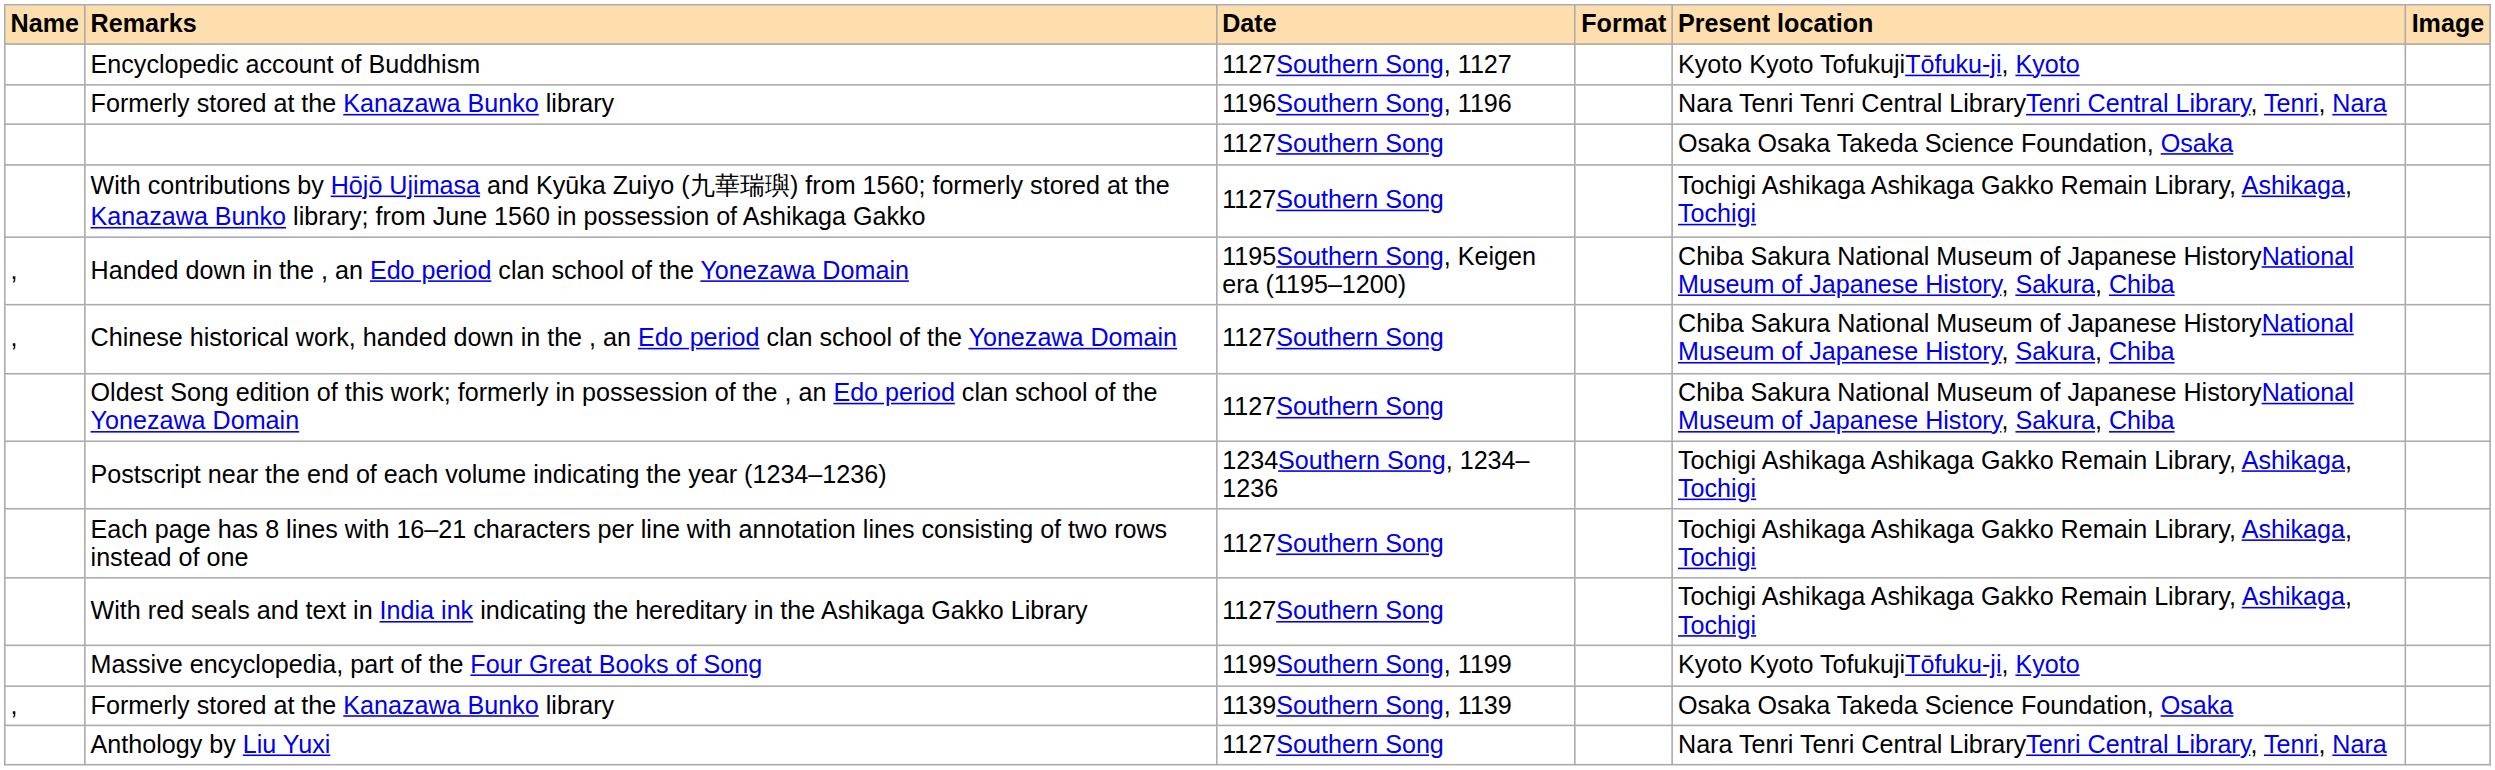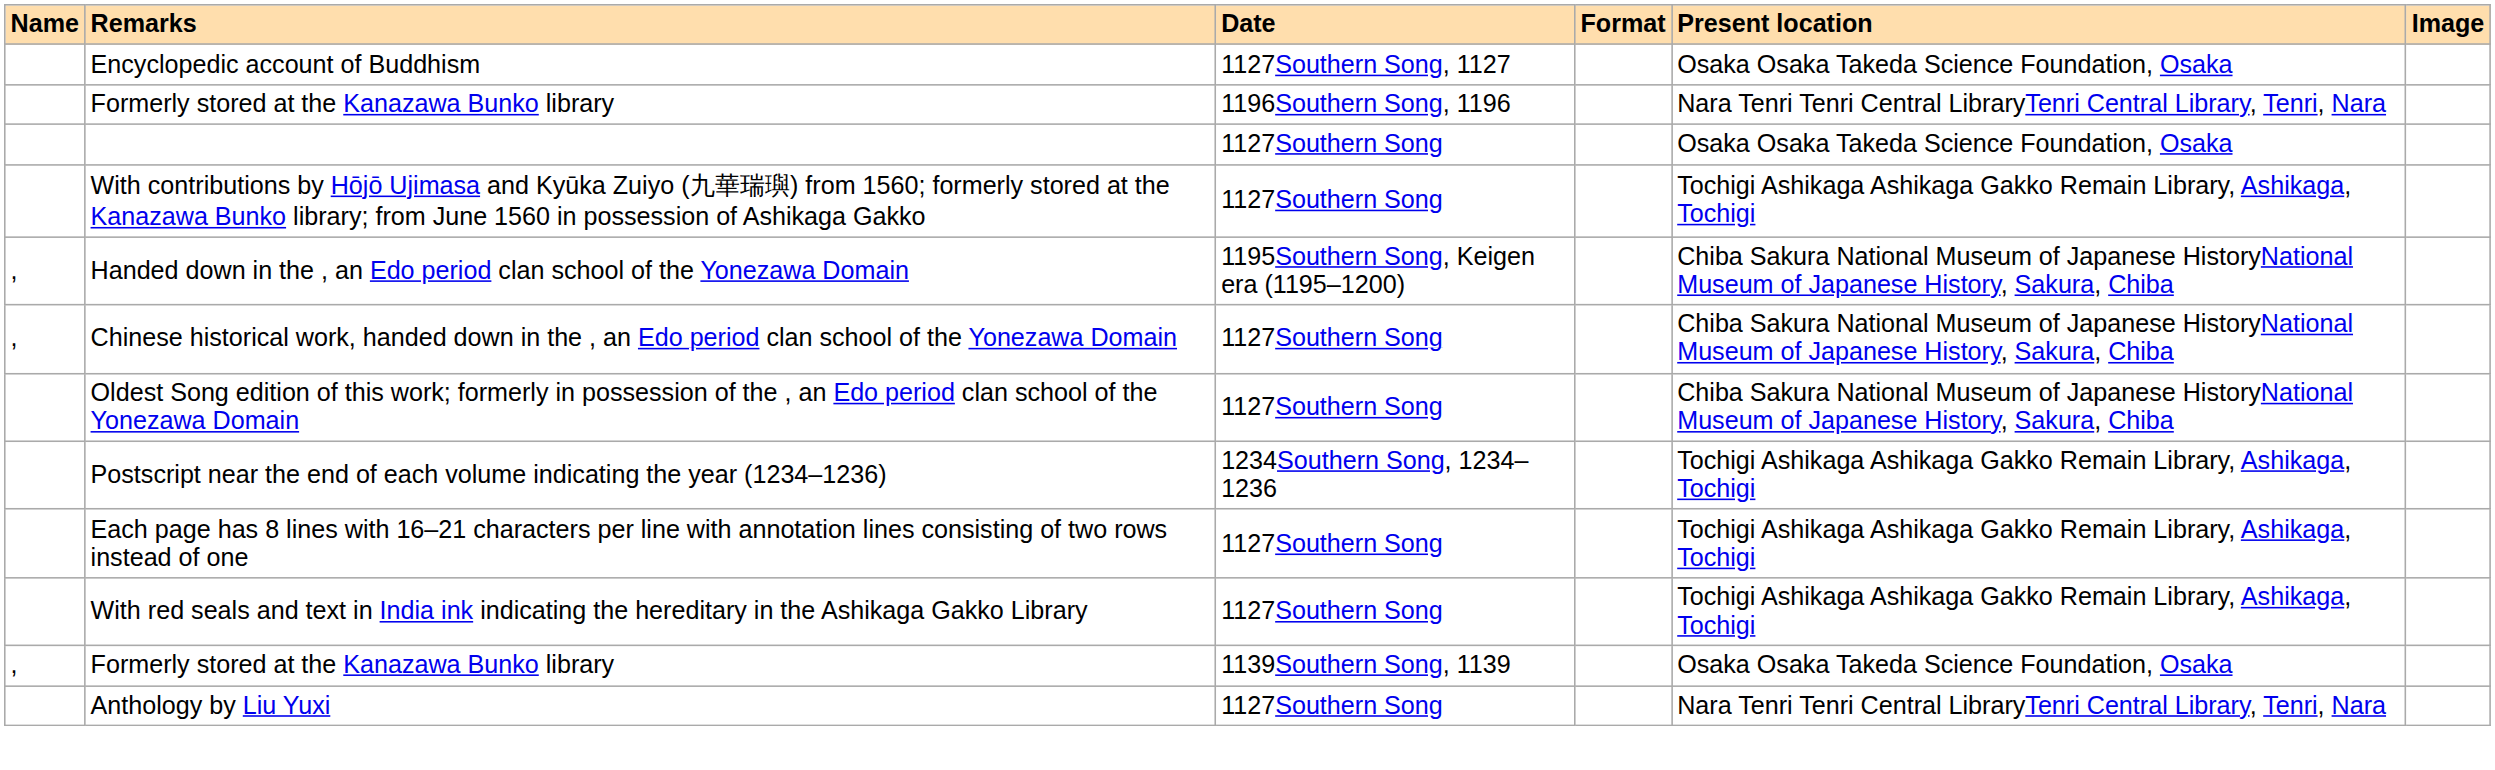 <table class="wikitable sortable" style="width:100%; background:#fff;">
 <tr>
 <th style="text-align:left; background:#ffdead;">Name</th>
 <th style="text-align:left; background:#ffdead;" class="unsortable">Remarks</th>
 <th style="text-align:left; background:#ffdead;">Date</th>
 <th style="text-align:left; background:#ffdead;">Format</th>
 <th style="text-align:left; background:#ffdead;">Present location</th>
 <th style="text-align:left; background:#ffdead;" class="unsortable">Image</th>
 </tr>
 <tr>
 <td></td>
 <td>Encyclopedic account of Buddhism</td>
 <td><span>1127</span><a href='#'>Southern Song</a>, 1127</td>
 <td></td>
-<td><span>Kyoto Kyoto Tofukuji</span><a href='#'>Tōfuku-ji</a>, <a href='#'>Kyoto</a></td>
+<td><span>Osaka Osaka Takeda Science Foundation</span>, <a href='#'>Osaka</a></td>
 <td></td>
 </tr>
 <tr>
 <td> </td>
 <td>Formerly stored at the <a href='#'>Kanazawa Bunko</a> library</td>
 <td><span>1196</span><a href='#'>Southern Song</a>, 1196</td>
 <td></td>
 <td><span>Nara Tenri Tenri Central Library</span><a href='#'>Tenri Central Library</a>, <a href='#'>Tenri</a>, <a href='#'>Nara</a></td>
 <td></td>
 </tr>
 <tr>
 <td></td>
 <td></td>
 <td><span>1127</span><a href='#'>Southern Song</a></td>
 <td></td>
 <td><span>Osaka Osaka Takeda Science Foundation</span>, <a href='#'>Osaka</a></td>
 <td></td>
 </tr>
 <tr>
 <td> </td>
 <td>With contributions by <a href='#'>Hōjō Ujimasa</a> and Kyūka Zuiyo (九華瑞璵) from 1560; formerly stored at the <a href='#'>Kanazawa Bunko</a> library; from June 1560 in possession of Ashikaga Gakko</td>
 <td><span>1127</span><a href='#'>Southern Song</a></td>
 <td> </td>
 <td><span>Tochigi Ashikaga Ashikaga Gakko Remain Library</span>, <a href='#'>Ashikaga</a>, <a href='#'>Tochigi</a></td>
 <td></td>
 </tr>
 <tr>
 <td>, </td>
 <td>Handed down in the , an <a href='#'>Edo period</a> clan school of the <a href='#'>Yonezawa Domain</a></td>
 <td><span>1195</span><a href='#'>Southern Song</a>, Keigen era (1195–1200)</td>
 <td></td>
 <td><span>Chiba Sakura National Museum of Japanese History</span><a href='#'>National Museum of Japanese History</a>, <a href='#'>Sakura</a>, <a href='#'>Chiba</a></td>
 <td></td>
 </tr>
 <tr>
 <td>, </td>
 <td>Chinese historical work, handed down in the , an <a href='#'>Edo period</a> clan school of the <a href='#'>Yonezawa Domain</a></td>
 <td><span>1127</span><a href='#'>Southern Song</a></td>
 <td></td>
 <td><span>Chiba Sakura National Museum of Japanese History</span><a href='#'>National Museum of Japanese History</a>, <a href='#'>Sakura</a>, <a href='#'>Chiba</a></td>
 <td></td>
 </tr>
 <tr>
 <td> </td>
 <td>Oldest Song edition of this work; formerly in possession of the , an <a href='#'>Edo period</a> clan school of the <a href='#'>Yonezawa Domain</a></td>
 <td><span>1127</span><a href='#'>Southern Song</a></td>
 <td></td>
 <td><span>Chiba Sakura National Museum of Japanese History</span><a href='#'>National Museum of Japanese History</a>, <a href='#'>Sakura</a>, <a href='#'>Chiba</a></td>
 <td></td>
 </tr>
 <tr>
 <td></td>
 <td>Postscript near the end of each volume indicating the year (1234–1236)</td>
 <td><span>1234</span><a href='#'>Southern Song</a>, 1234–1236</td>
 <td></td>
 <td><span>Tochigi Ashikaga Ashikaga Gakko Remain Library</span>, <a href='#'>Ashikaga</a>, <a href='#'>Tochigi</a></td>
 <td></td>
 </tr>
 <tr>
 <td></td>
 <td>Each page has 8 lines with 16–21 characters per line with annotation lines consisting of two rows instead of one</td>
 <td><span>1127</span><a href='#'>Southern Song</a></td>
 <td></td>
 <td><span>Tochigi Ashikaga Ashikaga Gakko Remain Library</span>, <a href='#'>Ashikaga</a>, <a href='#'>Tochigi</a></td>
 <td></td>
 </tr>
 <tr>
 <td></td>
 <td>With red seals and text in <a href='#'>India ink</a> indicating the hereditary in the Ashikaga Gakko Library</td>
 <td><span>1127</span><a href='#'>Southern Song</a></td>
 <td></td>
 <td><span>Tochigi Ashikaga Ashikaga Gakko Remain Library</span>, <a href='#'>Ashikaga</a>, <a href='#'>Tochigi</a></td>
 <td></td>
 </tr>
 <tr>
-<td></td>
-<td>Massive encyclopedia, part of the <a href='#'>Four Great Books of Song</a></td>
-<td><span>1199</span><a href='#'>Southern Song</a>, 1199</td>
-<td></td>
-<td><span>Kyoto Kyoto Tofukuji</span><a href='#'>Tōfuku-ji</a>, <a href='#'>Kyoto</a></td>
-<td></td>
-</tr>
-<tr>
 <td>, </td>
 <td>Formerly stored at the <a href='#'>Kanazawa Bunko</a> library</td>
 <td><span>1139</span><a href='#'>Southern Song</a>, 1139</td>
 <td></td>
 <td><span>Osaka Osaka Takeda Science Foundation</span>, <a href='#'>Osaka</a></td>
 <td></td>
 </tr>
 <tr>
 <td></td>
 <td>Anthology by <a href='#'>Liu Yuxi</a></td>
 <td><span>1127</span><a href='#'>Southern Song</a></td>
 <td></td>
 <td><span>Nara Tenri Tenri Central Library</span><a href='#'>Tenri Central Library</a>, <a href='#'>Tenri</a>, <a href='#'>Nara</a></td>
 <td></td>
 </tr>
 </table>
